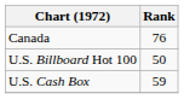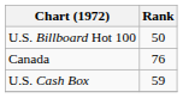 <table class="wikitable sortable">
 <tr>
 <th>Chart (1972)</th>
 <th style="text-align:center;">Rank</th>
 </tr>
 <tr>
+<td>U.S. <em>Billboard</em> Hot 100 </td>
+<td style="text-align:center;">50</td>
+</tr>
+<tr>
 <td>Canada</td>
 <td style="text-align:center;">76</td>
-</tr>
-<tr>
-<td>U.S. <em>Billboard</em> Hot 100 </td>
-<td style="text-align:center;">50</td>
 </tr>
 <tr>
 <td>U.S. <em>Cash Box</em> </td>
 <td style="text-align:center;">59</td>
 </tr>
 <tr>
 </tr>
 </table>
